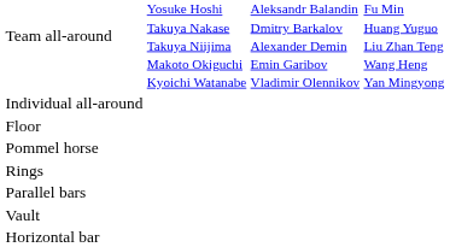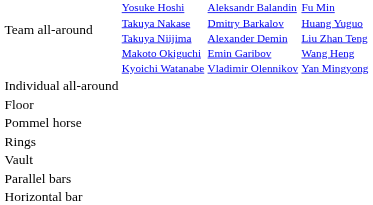 <table>
 <tr>
 <td>Team all-around</td>
 <td><br><small><a href='#'>Yosuke Hoshi</a><br><a href='#'>Takuya Nakase</a><br><a href='#'>Takuya Niijima</a><br><a href='#'>Makoto Okiguchi</a><br><a href='#'>Kyoichi Watanabe</a></small></td>
 <td><br><small><a href='#'>Aleksandr Balandin</a><br><a href='#'>Dmitry Barkalov</a><br><a href='#'>Alexander Demin</a><br><a href='#'>Emin Garibov</a><br><a href='#'>Vladimir Olennikov</a></small></td>
 <td><br><small><a href='#'>Fu Min</a><br><a href='#'>Huang Yuguo</a><br><a href='#'>Liu Zhan Teng</a><br><a href='#'>Wang Heng</a><br><a href='#'>Yan Mingyong</a></small></td>
 </tr>
 <tr>
 <td>Individual all-around</td>
 <td></td>
 <td></td>
 <td></td>
 </tr>
 <tr>
 <td>Floor</td>
 <td></td>
 <td></td>
 <td></td>
 </tr>
 <tr>
 <td>Pommel horse</td>
 <td></td>
 <td></td>
 <td></td>
 </tr>
 <tr>
 <td>Rings</td>
 <td></td>
 <td></td>
 <td></td>
 </tr>
 <tr>
-<td>Parallel bars</td>
-<td><br></td>
+<td>Vault</td>
+<td></td>
 <td></td>
 <td></td>
 </tr>
 <tr>
-<td>Vault</td>
-<td></td>
+<td>Parallel bars</td>
+<td><br></td>
 <td></td>
 <td></td>
 </tr>
 <tr>
 <td>Horizontal bar</td>
 <td></td>
 <td></td>
 <td></td>
 </tr>
 </table>
